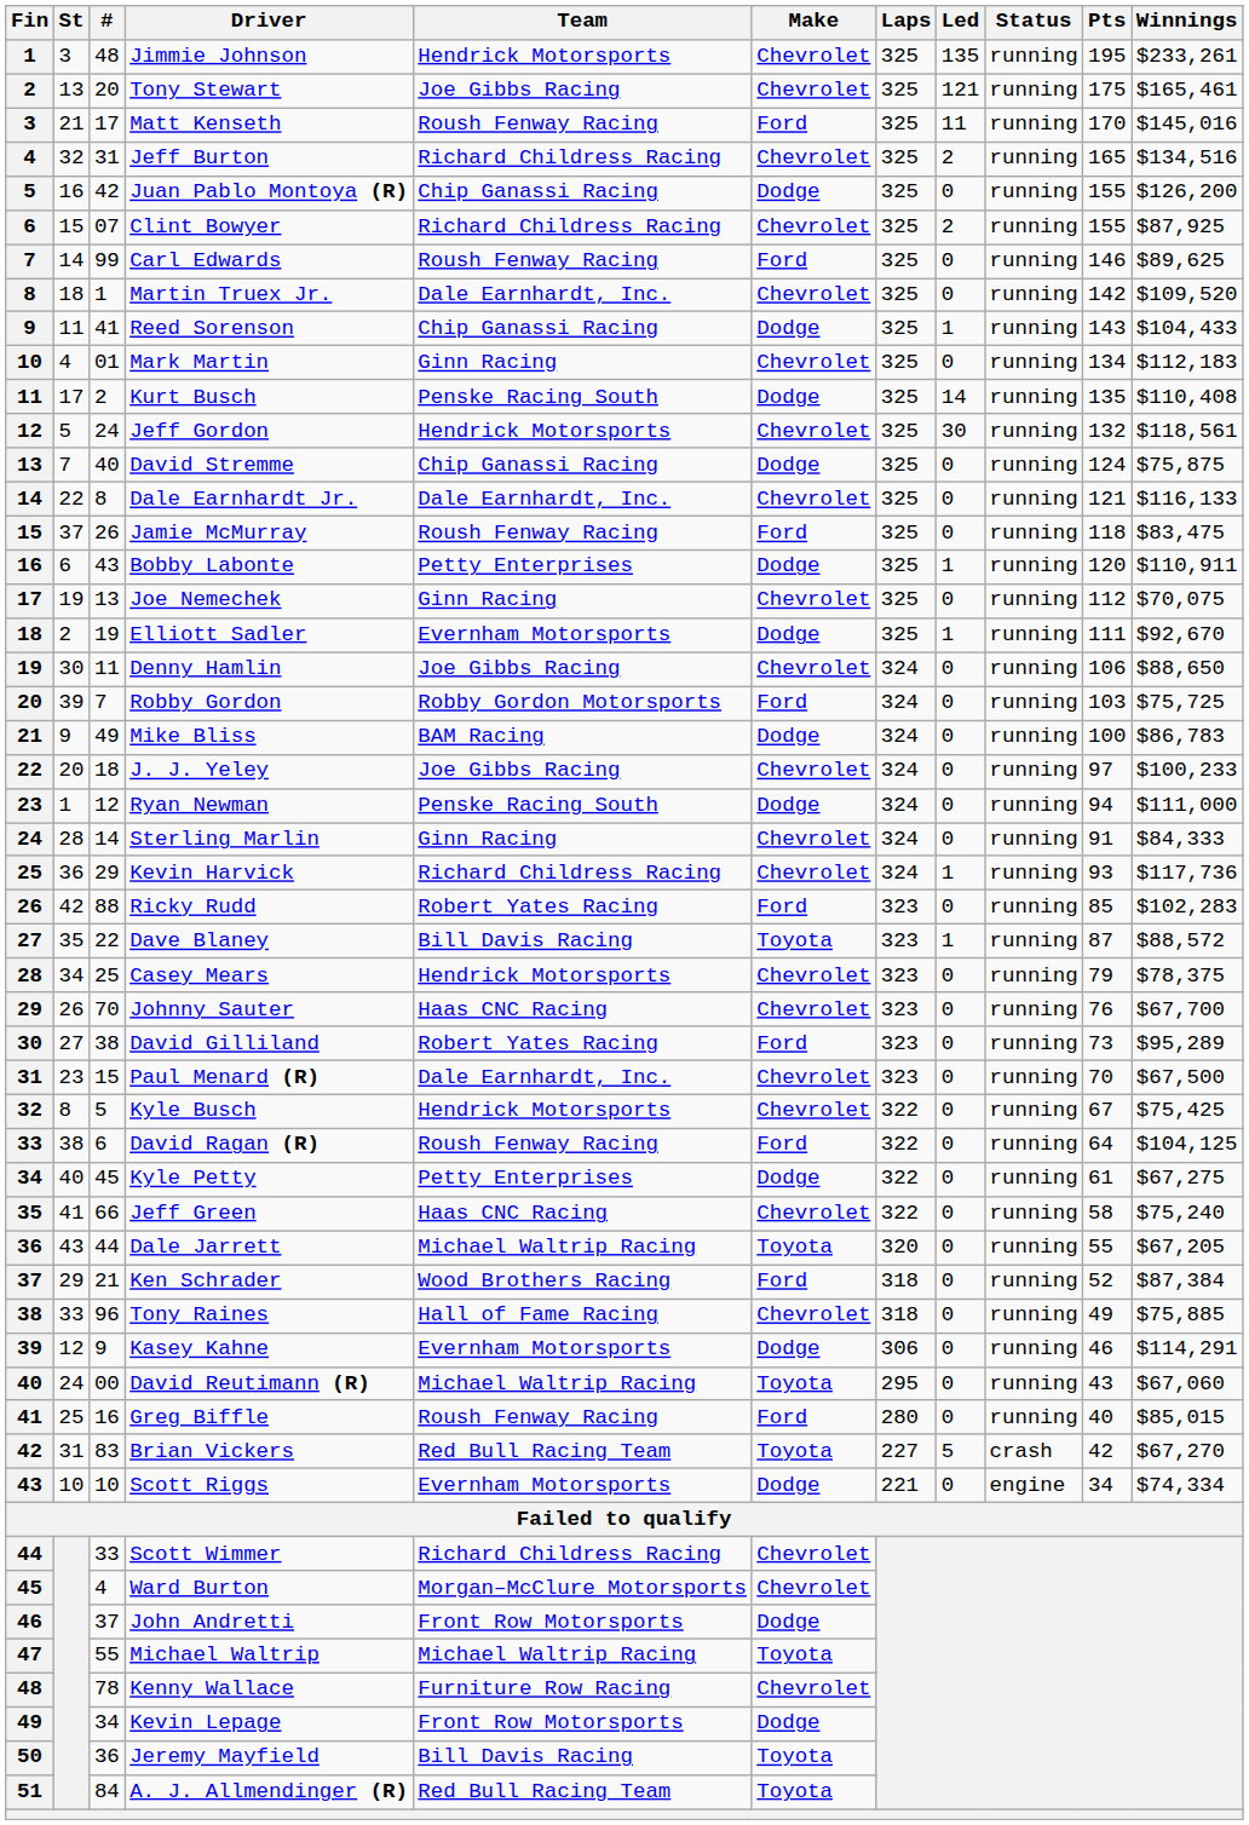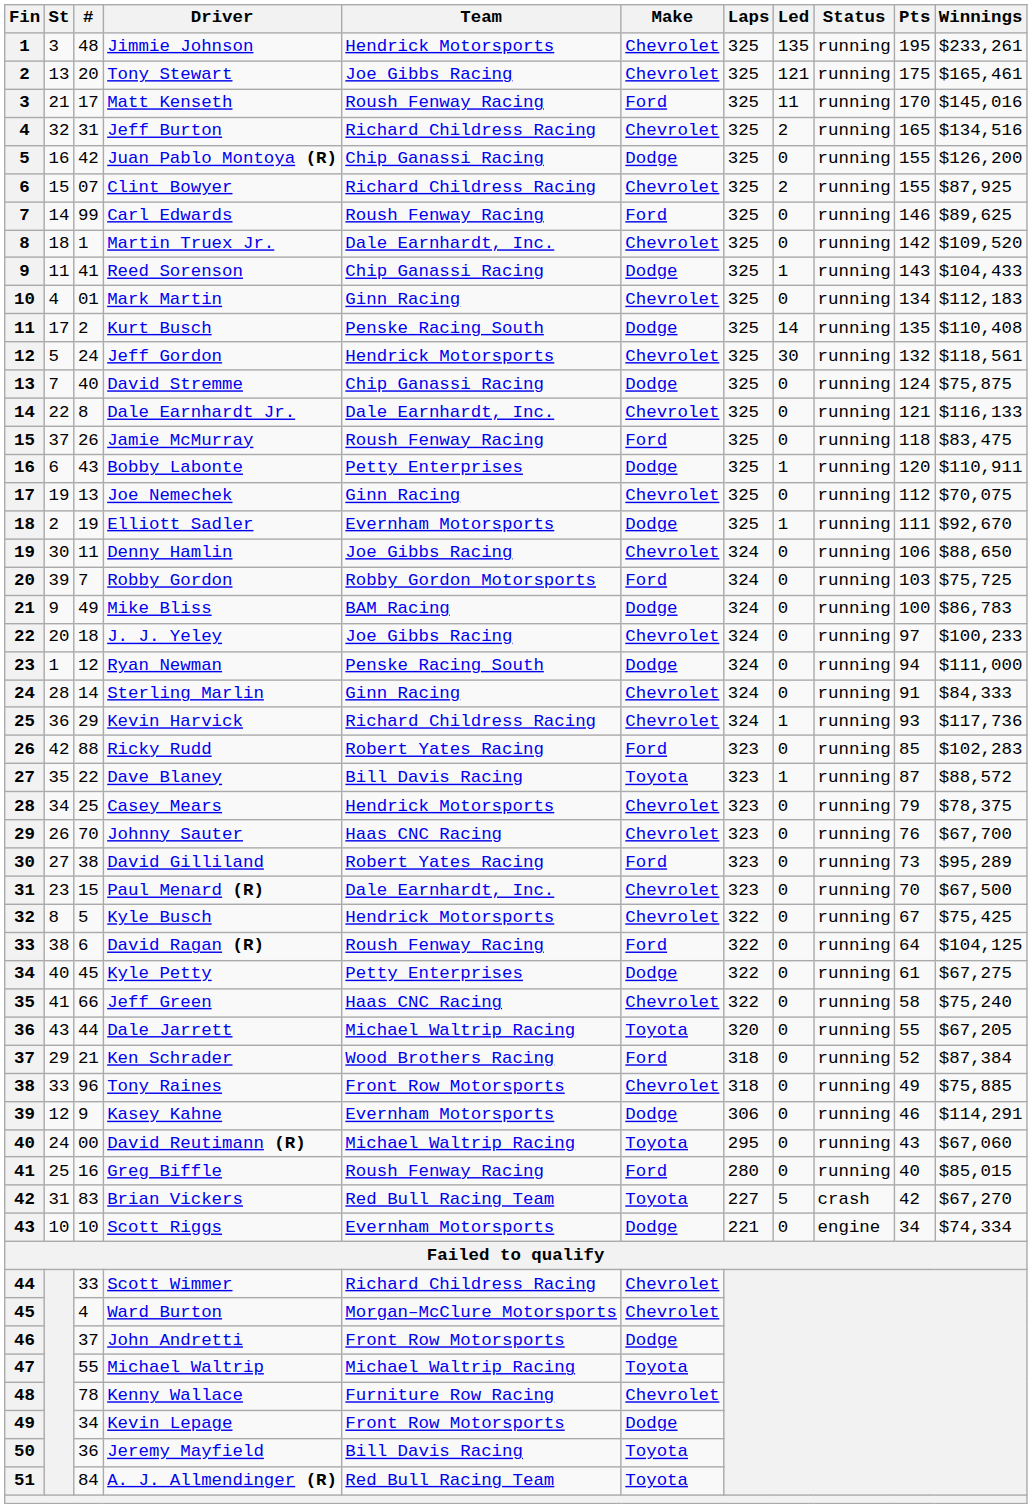 <table class="wikitable" style="font-size:95%">
 <tr>
 <th>Fin</th>
 <th>St</th>
 <th>#</th>
 <th>Driver</th>
 <th>Team</th>
 <th>Make</th>
 <th>Laps</th>
 <th>Led</th>
 <th>Status</th>
 <th>Pts</th>
 <th>Winnings</th>
 </tr>
 <tr>
 <th>1</th>
 <td>3</td>
 <td>48</td>
 <td><a href='#'>Jimmie Johnson</a></td>
 <td><a href='#'>Hendrick Motorsports</a></td>
 <td><a href='#'>Chevrolet</a></td>
 <td>325</td>
 <td>135</td>
 <td>running</td>
 <td>195</td>
 <td>$233,261</td>
 </tr>
 <tr>
 <th>2</th>
 <td>13</td>
 <td>20</td>
 <td><a href='#'>Tony Stewart</a></td>
 <td><a href='#'>Joe Gibbs Racing</a></td>
 <td><a href='#'>Chevrolet</a></td>
 <td>325</td>
 <td>121</td>
 <td>running</td>
 <td>175</td>
 <td>$165,461</td>
 </tr>
 <tr>
 <th>3</th>
 <td>21</td>
 <td>17</td>
 <td><a href='#'>Matt Kenseth</a></td>
 <td><a href='#'>Roush Fenway Racing</a></td>
 <td><a href='#'>Ford</a></td>
 <td>325</td>
 <td>11</td>
 <td>running</td>
 <td>170</td>
 <td>$145,016</td>
 </tr>
 <tr>
 <th>4</th>
 <td>32</td>
 <td>31</td>
 <td><a href='#'>Jeff Burton</a></td>
 <td><a href='#'>Richard Childress Racing</a></td>
 <td><a href='#'>Chevrolet</a></td>
 <td>325</td>
 <td>2</td>
 <td>running</td>
 <td>165</td>
 <td>$134,516</td>
 </tr>
 <tr>
 <th>5</th>
 <td>16</td>
 <td>42</td>
 <td><a href='#'>Juan Pablo Montoya</a> <strong>(R)</strong></td>
 <td><a href='#'>Chip Ganassi Racing</a></td>
 <td><a href='#'>Dodge</a></td>
 <td>325</td>
 <td>0</td>
 <td>running</td>
 <td>155</td>
 <td>$126,200</td>
 </tr>
 <tr>
 <th>6</th>
 <td>15</td>
 <td>07</td>
 <td><a href='#'>Clint Bowyer</a></td>
 <td><a href='#'>Richard Childress Racing</a></td>
 <td><a href='#'>Chevrolet</a></td>
 <td>325</td>
 <td>2</td>
 <td>running</td>
 <td>155</td>
 <td>$87,925</td>
 </tr>
 <tr>
 <th>7</th>
 <td>14</td>
 <td>99</td>
 <td><a href='#'>Carl Edwards</a></td>
 <td><a href='#'>Roush Fenway Racing</a></td>
 <td><a href='#'>Ford</a></td>
 <td>325</td>
 <td>0</td>
 <td>running</td>
 <td>146</td>
 <td>$89,625</td>
 </tr>
 <tr>
 <th>8</th>
 <td>18</td>
 <td>1</td>
 <td><a href='#'>Martin Truex Jr.</a></td>
 <td><a href='#'>Dale Earnhardt, Inc.</a></td>
 <td><a href='#'>Chevrolet</a></td>
 <td>325</td>
 <td>0</td>
 <td>running</td>
 <td>142</td>
 <td>$109,520</td>
 </tr>
 <tr>
 <th>9</th>
 <td>11</td>
 <td>41</td>
 <td><a href='#'>Reed Sorenson</a></td>
 <td><a href='#'>Chip Ganassi Racing</a></td>
 <td><a href='#'>Dodge</a></td>
 <td>325</td>
 <td>1</td>
 <td>running</td>
 <td>143</td>
 <td>$104,433</td>
 </tr>
 <tr>
 <th>10</th>
 <td>4</td>
 <td>01</td>
 <td><a href='#'>Mark Martin</a></td>
 <td><a href='#'>Ginn Racing</a></td>
 <td><a href='#'>Chevrolet</a></td>
 <td>325</td>
 <td>0</td>
 <td>running</td>
 <td>134</td>
 <td>$112,183</td>
 </tr>
 <tr>
 <th>11</th>
 <td>17</td>
 <td>2</td>
 <td><a href='#'>Kurt Busch</a></td>
 <td><a href='#'>Penske Racing South</a></td>
 <td><a href='#'>Dodge</a></td>
 <td>325</td>
 <td>14</td>
 <td>running</td>
 <td>135</td>
 <td>$110,408</td>
 </tr>
 <tr>
 <th>12</th>
 <td>5</td>
 <td>24</td>
 <td><a href='#'>Jeff Gordon</a></td>
 <td><a href='#'>Hendrick Motorsports</a></td>
 <td><a href='#'>Chevrolet</a></td>
 <td>325</td>
 <td>30</td>
 <td>running</td>
 <td>132</td>
 <td>$118,561</td>
 </tr>
 <tr>
 <th>13</th>
 <td>7</td>
 <td>40</td>
 <td><a href='#'>David Stremme</a></td>
 <td><a href='#'>Chip Ganassi Racing</a></td>
 <td><a href='#'>Dodge</a></td>
 <td>325</td>
 <td>0</td>
 <td>running</td>
 <td>124</td>
 <td>$75,875</td>
 </tr>
 <tr>
 <th>14</th>
 <td>22</td>
 <td>8</td>
 <td><a href='#'>Dale Earnhardt Jr.</a></td>
 <td><a href='#'>Dale Earnhardt, Inc.</a></td>
 <td><a href='#'>Chevrolet</a></td>
 <td>325</td>
 <td>0</td>
 <td>running</td>
 <td>121</td>
 <td>$116,133</td>
 </tr>
 <tr>
 <th>15</th>
 <td>37</td>
 <td>26</td>
 <td><a href='#'>Jamie McMurray</a></td>
 <td><a href='#'>Roush Fenway Racing</a></td>
 <td><a href='#'>Ford</a></td>
 <td>325</td>
 <td>0</td>
 <td>running</td>
 <td>118</td>
 <td>$83,475</td>
 </tr>
 <tr>
 <th>16</th>
 <td>6</td>
 <td>43</td>
 <td><a href='#'>Bobby Labonte</a></td>
 <td><a href='#'>Petty Enterprises</a></td>
 <td><a href='#'>Dodge</a></td>
 <td>325</td>
 <td>1</td>
 <td>running</td>
 <td>120</td>
 <td>$110,911</td>
 </tr>
 <tr>
 <th>17</th>
 <td>19</td>
 <td>13</td>
 <td><a href='#'>Joe Nemechek</a></td>
 <td><a href='#'>Ginn Racing</a></td>
 <td><a href='#'>Chevrolet</a></td>
 <td>325</td>
 <td>0</td>
 <td>running</td>
 <td>112</td>
 <td>$70,075</td>
 </tr>
 <tr>
 <th>18</th>
 <td>2</td>
 <td>19</td>
 <td><a href='#'>Elliott Sadler</a></td>
 <td><a href='#'>Evernham Motorsports</a></td>
 <td><a href='#'>Dodge</a></td>
 <td>325</td>
 <td>1</td>
 <td>running</td>
 <td>111</td>
 <td>$92,670</td>
 </tr>
 <tr>
 <th>19</th>
 <td>30</td>
 <td>11</td>
 <td><a href='#'>Denny Hamlin</a></td>
 <td><a href='#'>Joe Gibbs Racing</a></td>
 <td><a href='#'>Chevrolet</a></td>
 <td>324</td>
 <td>0</td>
 <td>running</td>
 <td>106</td>
 <td>$88,650</td>
 </tr>
 <tr>
 <th>20</th>
 <td>39</td>
 <td>7</td>
 <td><a href='#'>Robby Gordon</a></td>
 <td><a href='#'>Robby Gordon Motorsports</a></td>
 <td><a href='#'>Ford</a></td>
 <td>324</td>
 <td>0</td>
 <td>running</td>
 <td>103</td>
 <td>$75,725</td>
 </tr>
 <tr>
 <th>21</th>
 <td>9</td>
 <td>49</td>
 <td><a href='#'>Mike Bliss</a></td>
 <td><a href='#'>BAM Racing</a></td>
 <td><a href='#'>Dodge</a></td>
 <td>324</td>
 <td>0</td>
 <td>running</td>
 <td>100</td>
 <td>$86,783</td>
 </tr>
 <tr>
 <th>22</th>
 <td>20</td>
 <td>18</td>
 <td><a href='#'>J. J. Yeley</a></td>
 <td><a href='#'>Joe Gibbs Racing</a></td>
 <td><a href='#'>Chevrolet</a></td>
 <td>324</td>
 <td>0</td>
 <td>running</td>
 <td>97</td>
 <td>$100,233</td>
 </tr>
 <tr>
 <th>23</th>
 <td>1</td>
 <td>12</td>
 <td><a href='#'>Ryan Newman</a></td>
 <td><a href='#'>Penske Racing South</a></td>
 <td><a href='#'>Dodge</a></td>
 <td>324</td>
 <td>0</td>
 <td>running</td>
 <td>94</td>
 <td>$111,000</td>
 </tr>
 <tr>
 <th>24</th>
 <td>28</td>
 <td>14</td>
 <td><a href='#'>Sterling Marlin</a></td>
 <td><a href='#'>Ginn Racing</a></td>
 <td><a href='#'>Chevrolet</a></td>
 <td>324</td>
 <td>0</td>
 <td>running</td>
 <td>91</td>
 <td>$84,333</td>
 </tr>
 <tr>
 <th>25</th>
 <td>36</td>
 <td>29</td>
 <td><a href='#'>Kevin Harvick</a></td>
 <td><a href='#'>Richard Childress Racing</a></td>
 <td><a href='#'>Chevrolet</a></td>
 <td>324</td>
 <td>1</td>
 <td>running</td>
 <td>93</td>
 <td>$117,736</td>
 </tr>
 <tr>
 <th>26</th>
 <td>42</td>
 <td>88</td>
 <td><a href='#'>Ricky Rudd</a></td>
 <td><a href='#'>Robert Yates Racing</a></td>
 <td><a href='#'>Ford</a></td>
 <td>323</td>
 <td>0</td>
 <td>running</td>
 <td>85</td>
 <td>$102,283</td>
 </tr>
 <tr>
 <th>27</th>
 <td>35</td>
 <td>22</td>
 <td><a href='#'>Dave Blaney</a></td>
 <td><a href='#'>Bill Davis Racing</a></td>
 <td><a href='#'>Toyota</a></td>
 <td>323</td>
 <td>1</td>
 <td>running</td>
 <td>87</td>
 <td>$88,572</td>
 </tr>
 <tr>
 <th>28</th>
 <td>34</td>
 <td>25</td>
 <td><a href='#'>Casey Mears</a></td>
 <td><a href='#'>Hendrick Motorsports</a></td>
 <td><a href='#'>Chevrolet</a></td>
 <td>323</td>
 <td>0</td>
 <td>running</td>
 <td>79</td>
 <td>$78,375</td>
 </tr>
 <tr>
 <th>29</th>
 <td>26</td>
 <td>70</td>
 <td><a href='#'>Johnny Sauter</a></td>
 <td><a href='#'>Haas CNC Racing</a></td>
 <td><a href='#'>Chevrolet</a></td>
 <td>323</td>
 <td>0</td>
 <td>running</td>
 <td>76</td>
 <td>$67,700</td>
 </tr>
 <tr>
 <th>30</th>
 <td>27</td>
 <td>38</td>
 <td><a href='#'>David Gilliland</a></td>
 <td><a href='#'>Robert Yates Racing</a></td>
 <td><a href='#'>Ford</a></td>
 <td>323</td>
 <td>0</td>
 <td>running</td>
 <td>73</td>
 <td>$95,289</td>
 </tr>
 <tr>
 <th>31</th>
 <td>23</td>
 <td>15</td>
 <td><a href='#'>Paul Menard</a> <strong>(R)</strong></td>
 <td><a href='#'>Dale Earnhardt, Inc.</a></td>
 <td><a href='#'>Chevrolet</a></td>
 <td>323</td>
 <td>0</td>
 <td>running</td>
 <td>70</td>
 <td>$67,500</td>
 </tr>
 <tr>
 <th>32</th>
 <td>8</td>
 <td>5</td>
 <td><a href='#'>Kyle Busch</a></td>
 <td><a href='#'>Hendrick Motorsports</a></td>
 <td><a href='#'>Chevrolet</a></td>
 <td>322</td>
 <td>0</td>
 <td>running</td>
 <td>67</td>
 <td>$75,425</td>
 </tr>
 <tr>
 <th>33</th>
 <td>38</td>
 <td>6</td>
 <td><a href='#'>David Ragan</a> <strong>(R)</strong></td>
 <td><a href='#'>Roush Fenway Racing</a></td>
 <td><a href='#'>Ford</a></td>
 <td>322</td>
 <td>0</td>
 <td>running</td>
 <td>64</td>
 <td>$104,125</td>
 </tr>
 <tr>
 <th>34</th>
 <td>40</td>
 <td>45</td>
 <td><a href='#'>Kyle Petty</a></td>
 <td><a href='#'>Petty Enterprises</a></td>
 <td><a href='#'>Dodge</a></td>
 <td>322</td>
 <td>0</td>
 <td>running</td>
 <td>61</td>
 <td>$67,275</td>
 </tr>
 <tr>
 <th>35</th>
 <td>41</td>
 <td>66</td>
 <td><a href='#'>Jeff Green</a></td>
 <td><a href='#'>Haas CNC Racing</a></td>
 <td><a href='#'>Chevrolet</a></td>
 <td>322</td>
 <td>0</td>
 <td>running</td>
 <td>58</td>
 <td>$75,240</td>
 </tr>
 <tr>
 <th>36</th>
 <td>43</td>
 <td>44</td>
 <td><a href='#'>Dale Jarrett</a></td>
 <td><a href='#'>Michael Waltrip Racing</a></td>
 <td><a href='#'>Toyota</a></td>
 <td>320</td>
 <td>0</td>
 <td>running</td>
 <td>55</td>
 <td>$67,205</td>
 </tr>
 <tr>
 <th>37</th>
 <td>29</td>
 <td>21</td>
 <td><a href='#'>Ken Schrader</a></td>
 <td><a href='#'>Wood Brothers Racing</a></td>
 <td><a href='#'>Ford</a></td>
 <td>318</td>
 <td>0</td>
 <td>running</td>
 <td>52</td>
 <td>$87,384</td>
 </tr>
 <tr>
 <th>38</th>
 <td>33</td>
 <td>96</td>
 <td><a href='#'>Tony Raines</a></td>
-<td><a href='#'>Hall of Fame Racing</a></td>
+<td><a href='#'>Front Row Motorsports</a></td>
 <td><a href='#'>Chevrolet</a></td>
 <td>318</td>
 <td>0</td>
 <td>running</td>
 <td>49</td>
 <td>$75,885</td>
 </tr>
 <tr>
 <th>39</th>
 <td>12</td>
 <td>9</td>
 <td><a href='#'>Kasey Kahne</a></td>
 <td><a href='#'>Evernham Motorsports</a></td>
 <td><a href='#'>Dodge</a></td>
 <td>306</td>
 <td>0</td>
 <td>running</td>
 <td>46</td>
 <td>$114,291</td>
 </tr>
 <tr>
 <th>40</th>
 <td>24</td>
 <td>00</td>
 <td><a href='#'>David Reutimann</a> <strong>(R)</strong></td>
 <td><a href='#'>Michael Waltrip Racing</a></td>
 <td><a href='#'>Toyota</a></td>
 <td>295</td>
 <td>0</td>
 <td>running</td>
 <td>43</td>
 <td>$67,060</td>
 </tr>
 <tr>
 <th>41</th>
 <td>25</td>
 <td>16</td>
 <td><a href='#'>Greg Biffle</a></td>
 <td><a href='#'>Roush Fenway Racing</a></td>
 <td><a href='#'>Ford</a></td>
 <td>280</td>
 <td>0</td>
 <td>running</td>
 <td>40</td>
 <td>$85,015</td>
 </tr>
 <tr>
 <th>42</th>
 <td>31</td>
 <td>83</td>
 <td><a href='#'>Brian Vickers</a></td>
 <td><a href='#'>Red Bull Racing Team</a></td>
 <td><a href='#'>Toyota</a></td>
 <td>227</td>
 <td>5</td>
 <td>crash</td>
 <td>42</td>
 <td>$67,270</td>
 </tr>
 <tr>
 <th>43</th>
 <td>10</td>
 <td>10</td>
 <td><a href='#'>Scott Riggs</a></td>
 <td><a href='#'>Evernham Motorsports</a></td>
 <td><a href='#'>Dodge</a></td>
 <td>221</td>
 <td>0</td>
 <td>engine</td>
 <td>34</td>
 <td>$74,334</td>
 </tr>
 <tr>
 <th colspan="11">Failed to qualify</th>
 </tr>
 <tr>
 <th>44</th>
 <th rowspan="8"></th>
 <td>33</td>
 <td><a href='#'>Scott Wimmer</a></td>
 <td><a href='#'>Richard Childress Racing</a></td>
 <td><a href='#'>Chevrolet</a></td>
 <th colspan="5" rowspan="8"></th>
 </tr>
 <tr>
 <th>45</th>
 <td>4</td>
 <td><a href='#'>Ward Burton</a></td>
 <td><a href='#'>Morgan–McClure Motorsports</a></td>
 <td><a href='#'>Chevrolet</a></td>
 </tr>
 <tr>
 <th>46</th>
 <td>37</td>
 <td><a href='#'>John Andretti</a></td>
 <td><a href='#'>Front Row Motorsports</a></td>
 <td><a href='#'>Dodge</a></td>
 </tr>
 <tr>
 <th>47</th>
 <td>55</td>
 <td><a href='#'>Michael Waltrip</a></td>
 <td><a href='#'>Michael Waltrip Racing</a></td>
 <td><a href='#'>Toyota</a></td>
 </tr>
 <tr>
 <th>48</th>
 <td>78</td>
 <td><a href='#'>Kenny Wallace</a></td>
 <td><a href='#'>Furniture Row Racing</a></td>
 <td><a href='#'>Chevrolet</a></td>
 </tr>
 <tr>
 <th>49</th>
 <td>34</td>
 <td><a href='#'>Kevin Lepage</a></td>
 <td><a href='#'>Front Row Motorsports</a></td>
 <td><a href='#'>Dodge</a></td>
 </tr>
 <tr>
 <th>50</th>
 <td>36</td>
 <td><a href='#'>Jeremy Mayfield</a></td>
 <td><a href='#'>Bill Davis Racing</a></td>
 <td><a href='#'>Toyota</a></td>
 </tr>
 <tr>
 <th>51</th>
 <td>84</td>
 <td><a href='#'>A. J. Allmendinger</a> <strong>(R)</strong></td>
 <td><a href='#'>Red Bull Racing Team</a></td>
 <td><a href='#'>Toyota</a></td>
 </tr>
 <tr>
 <th colspan="11"></th>
 </tr>
 </table>
